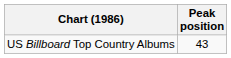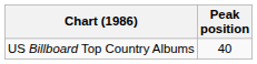 <table class="wikitable sortable">
 <tr>
 <th>Chart (1986)</th>
 <th>Peak<br>position</th>
 </tr>
 <tr>
 <td align="left">US <em>Billboard</em> Top Country Albums</td>
-<td style="text-align:center;">43</td>
+<td style="text-align:center;">40</td>
 </tr>
 </table>
